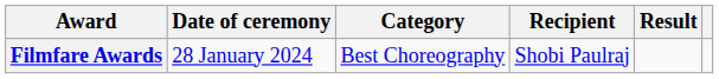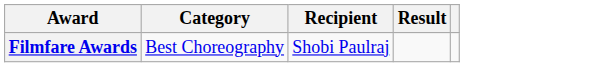 <table class="wikitable plainrowheaders sortable">
 <tr>
 <th scope="col">Award</th>
-<th scope="col">Date of ceremony</th>
 <th scope="col">Category</th>
 <th scope="col">Recipient</th>
 <th scope="col">Result</th>
 <th scope="col" class="unsortable"></th>
 </tr>
 <tr>
 <th scope="row"><a href='#'>Filmfare Awards</a></th>
-<td><a href='#'>28 January 2024</a></td>
 <td><a href='#'>Best Choreography</a></td>
 <td><a href='#'>Shobi Paulraj</a></td>
 <td></td>
 <td align="center"></td>
 </tr>
 </table>
